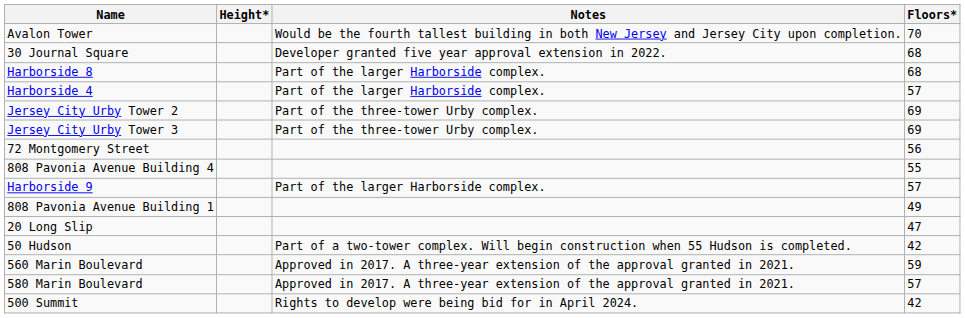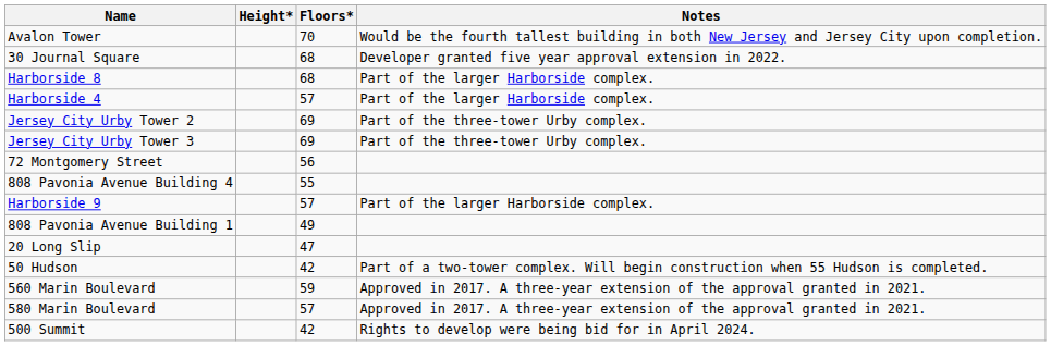 <table class="wikitable sortable">
 <tr>
 <th>Name</th>
 <th>Height*<br></th>
+<th>Floors*</th>
 <th class="unsortable">Notes</th>
-<th>Floors*</th>
 </tr>
 <tr>
 <td>Avalon Tower</td>
 <td></td>
+<td>70</td>
 <td>Would be the fourth tallest building in both <a href='#'>New Jersey</a> and Jersey City upon completion.</td>
-<td>70</td>
 </tr>
 <tr>
 <td>30 Journal Square</td>
 <td></td>
+<td>68</td>
 <td>Developer granted five year approval extension in 2022.</td>
-<td>68</td>
 </tr>
 <tr>
 <td><a href='#'>Harborside 8</a></td>
 <td></td>
+<td>68</td>
 <td>Part of the larger <a href='#'>Harborside</a> complex.</td>
-<td>68</td>
 </tr>
 <tr>
 <td><a href='#'>Harborside 4</a></td>
 <td></td>
+<td>57</td>
 <td>Part of the larger <a href='#'>Harborside</a> complex.</td>
-<td>57</td>
 </tr>
 <tr>
 <td><a href='#'>Jersey City Urby</a> Tower 2</td>
 <td></td>
+<td>69</td>
 <td>Part of the three-tower Urby complex.</td>
-<td>69</td>
 </tr>
 <tr>
 <td><a href='#'>Jersey City Urby</a> Tower 3</td>
 <td></td>
+<td>69</td>
 <td>Part of the three-tower Urby complex.</td>
-<td>69</td>
 </tr>
 <tr>
 <td>72 Montgomery Street</td>
 <td></td>
+<td>56</td>
 <td></td>
-<td>56</td>
 </tr>
 <tr>
 <td>808 Pavonia Avenue Building 4</td>
 <td></td>
+<td>55</td>
 <td></td>
-<td>55</td>
 </tr>
 <tr>
 <td><a href='#'>Harborside 9</a></td>
 <td></td>
+<td>57</td>
 <td>Part of the larger Harborside complex.</td>
-<td>57</td>
 </tr>
 <tr>
 <td>808 Pavonia Avenue Building 1</td>
 <td></td>
+<td>49</td>
 <td></td>
-<td>49</td>
 </tr>
 <tr>
 <td>20 Long Slip</td>
 <td></td>
+<td>47</td>
 <td></td>
-<td>47</td>
 </tr>
 <tr>
 <td>50 Hudson</td>
 <td></td>
+<td>42</td>
 <td>Part of a two-tower complex. Will begin construction when 55 Hudson is completed.</td>
-<td>42</td>
 </tr>
 <tr>
 <td>560 Marin Boulevard</td>
 <td></td>
+<td>59</td>
 <td>Approved in 2017. A three-year extension of the approval granted in 2021.</td>
-<td>59</td>
 </tr>
 <tr>
 <td>580 Marin Boulevard</td>
 <td></td>
+<td>57</td>
 <td>Approved in 2017. A three-year extension of the approval granted in 2021.</td>
-<td>57</td>
 </tr>
 <tr>
 <td>500 Summit</td>
 <td></td>
+<td>42</td>
 <td>Rights to develop were being bid for in April 2024.</td>
-<td>42</td>
 </tr>
 </table>
